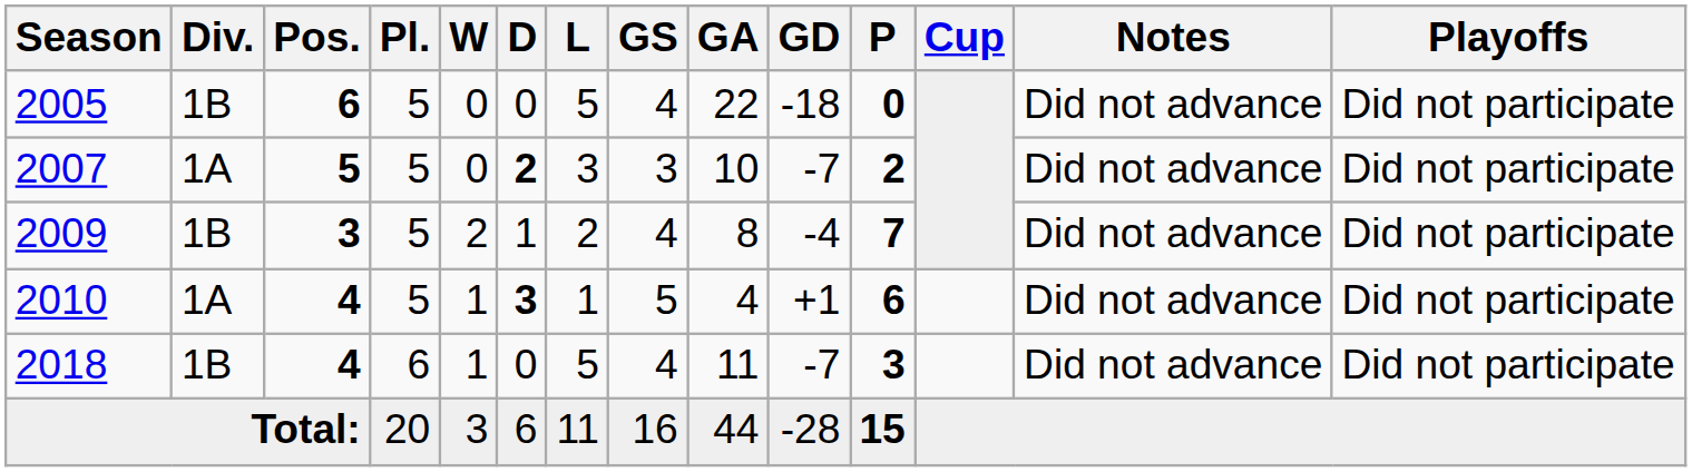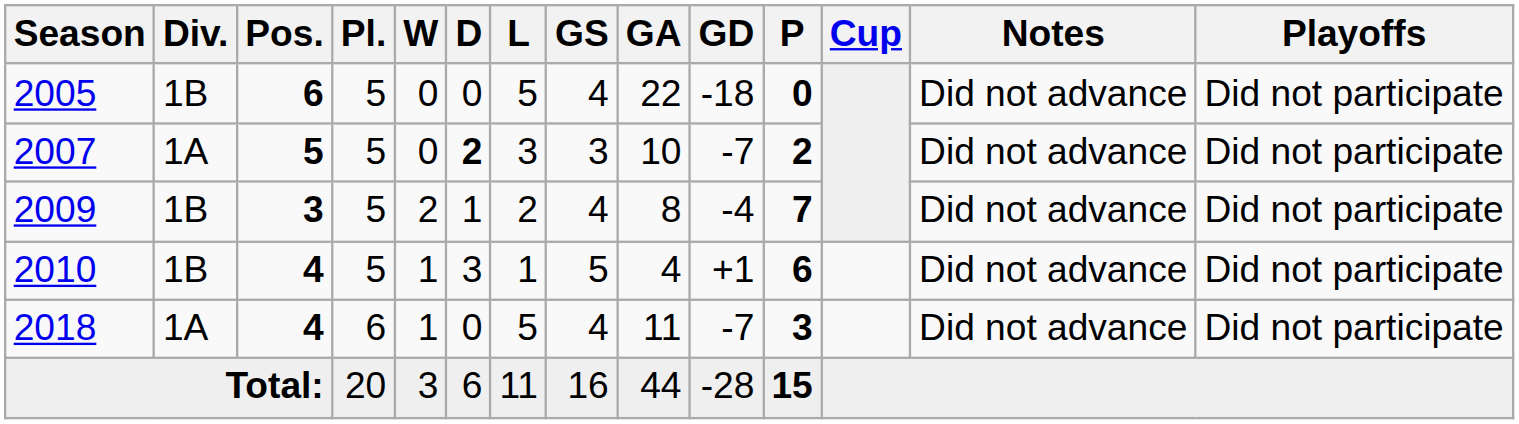 <table class="wikitable">
 <tr style="background:#efefef;">
 <th>Season</th>
 <th>Div.</th>
 <th>Pos.</th>
 <th>Pl.</th>
 <th>W</th>
 <th>D</th>
 <th>L</th>
 <th>GS</th>
 <th>GA</th>
 <th>GD</th>
 <th>P</th>
 <th><a href='#'>Cup</a></th>
 <th>Notes</th>
 <th>Playoffs</th>
 </tr>
 <tr>
 <td><a href='#'>2005</a></td>
 <td>1B</td>
 <td align=right><strong>6</strong></td>
 <td align=right>5</td>
 <td align=right>0</td>
 <td align=right>0</td>
 <td align=right>5</td>
 <td align=right>4</td>
 <td align=right>22</td>
 <td align=right>-18</td>
 <td align=right><strong>0</strong></td>
 <td rowspan=3 bgcolor=EFEFEF></td>
 <td>Did not advance</td>
 <td>Did not participate</td>
 </tr>
 <tr>
 <td><a href='#'>2007</a></td>
 <td>1A</td>
 <td align=right><strong>5</strong></td>
 <td align=right>5</td>
 <td align=right>0</td>
 <td align=right><strong>2</strong></td>
 <td align=right>3</td>
 <td align=right>3</td>
 <td align=right>10</td>
 <td align=right>-7</td>
 <td align=right><strong>2</strong></td>
 <td>Did not advance</td>
 <td>Did not participate</td>
 </tr>
 <tr>
 <td><a href='#'>2009</a></td>
 <td>1B</td>
 <td align=right><strong>3</strong></td>
 <td align=right>5</td>
 <td align=right>2</td>
 <td align=right>1</td>
 <td align=right>2</td>
 <td align=right>4</td>
 <td align=right>8</td>
 <td align=right>-4</td>
 <td align=right><strong>7</strong></td>
 <td>Did not advance</td>
 <td>Did not participate</td>
 </tr>
 <tr>
 <td><a href='#'>2010</a></td>
-<td>1A</td>
+<td>1B</td>
 <td align=right><strong>4</strong></td>
 <td align=right>5</td>
 <td align=right>1</td>
-<td align=right><strong>3</strong></td>
+<td align=right>3</td>
 <td align=right>1</td>
 <td align=right>5</td>
 <td align=right>4</td>
 <td align=right>+1</td>
 <td align=right><strong>6</strong></td>
 <td></td>
 <td>Did not advance</td>
 <td>Did not participate</td>
 </tr>
 <tr>
 <td><a href='#'>2018</a></td>
-<td>1B</td>
+<td>1A</td>
 <td align=right><strong>4</strong></td>
 <td align=right>6</td>
 <td align=right>1</td>
 <td align=right>0</td>
 <td align=right>5</td>
 <td align=right>4</td>
 <td align=right>11</td>
 <td align=right>-7</td>
 <td align=right><strong>3</strong></td>
 <td></td>
 <td>Did not advance</td>
 <td>Did not participate</td>
 </tr>
 <tr style="background:#efefef">
 <td align=right colspan=3><strong>Total:</strong></td>
 <td align=right>20</td>
 <td align=right>3</td>
 <td align=right>6</td>
 <td align=right>11</td>
 <td align=right>16</td>
 <td align=right>44</td>
 <td align=right>-28</td>
 <td align=right><strong>15</strong></td>
 <td colspan=3 bgcolor=#efefef></td>
 </tr>
 </table>
